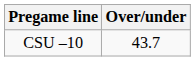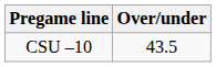 <table class="wikitable">
 <tr align="center">
 <th style=>Pregame line</th>
 <th style=>Over/under</th>
 </tr>
 <tr align="center">
 <td>CSU –10</td>
-<td>43.7</td>
+<td>43.5</td>
 </tr>
 </table>
